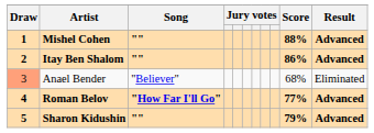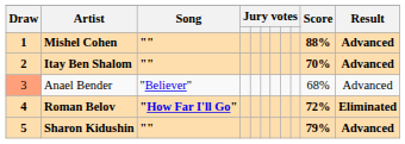 <table class="sortable wikitable" style="margin: 1em auto 1em auto; text-align:center; font-size:90%; line-height:18px;">
 <tr>
 </tr>
 <tr>
 <th rowspan="2">Draw</th>
 <th rowspan="2">Artist</th>
 <th rowspan="2">Song</th>
 <th colspan="6" class="unsortable">Jury votes</th>
 <th rowspan="2">Score</th>
 <th rowspan="2">Result</th>
 </tr>
 <tr>
 <th class="unsortable"></th>
 <th class="unsortable"></th>
 <th class="unsortable"></th>
 <th class="unsortable"></th>
 <th class="unsortable"></th>
 <th class="unsortable"></th>
 </tr>
 <tr style="font-weight:bold; background:navajowhite;">
 <td>1</td>
 <td align="left">Mishel Cohen</td>
 <td align="left">""</td>
 <td></td>
 <td></td>
 <td></td>
 <td></td>
 <td></td>
 <td></td>
 <td>88%</td>
 <td>Advanced</td>
 </tr>
 <tr style="font-weight:bold; background:navajowhite;">
 <td>2</td>
 <td align="left">Itay Ben Shalom</td>
 <td align="left">""</td>
 <td></td>
 <td></td>
 <td></td>
 <td></td>
 <td></td>
 <td></td>
-<td>86%</td>
+<td>70%</td>
 <td>Advanced</td>
 </tr>
 <tr>
 <td style="background: lightsalmon;">3</td>
 <td align="left">Anael Bender</td>
 <td align="left">"<a href='#'>Believer</a>"</td>
 <td></td>
 <td></td>
 <td></td>
 <td></td>
 <td></td>
 <td></td>
 <td>68%</td>
-<td>Eliminated</td>
+<td>Advanced</td>
 </tr>
 <tr style="font-weight:bold; background:navajowhite;">
 <td>4</td>
 <td align="left">Roman Belov</td>
 <td align="left">"<a href='#'>How Far I'll Go</a>"</td>
 <td></td>
 <td></td>
 <td></td>
 <td></td>
 <td></td>
 <td></td>
-<td>77%</td>
-<td>Advanced</td>
+<td>72%</td>
+<td>Eliminated</td>
 </tr>
 <tr style="font-weight:bold; background:navajowhite;">
 <td>5</td>
 <td align="left">Sharon Kidushin</td>
 <td align="left">""</td>
 <td></td>
 <td></td>
 <td></td>
 <td></td>
 <td></td>
 <td></td>
 <td>79%</td>
 <td>Advanced</td>
 </tr>
 </table>
